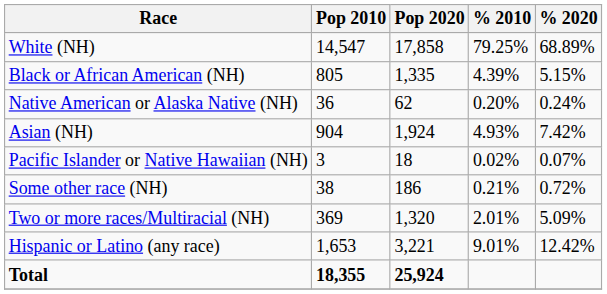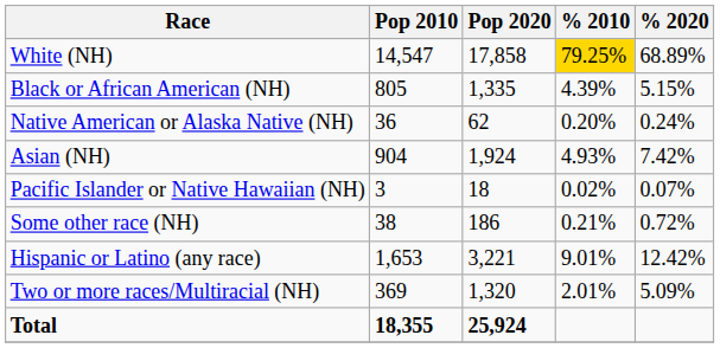 <table class="wikitable">
 <tr>
 <th>Race</th>
 <th>Pop 2010</th>
 <th>Pop 2020</th>
 <th>% 2010</th>
 <th>% 2020</th>
 </tr>
 <tr>
 <td><a href='#'>White</a> (NH)</td>
 <td>14,547</td>
 <td>17,858</td>
-<td>79.25%</td>
+<td style="background: gold;">79.25%</td>
 <td>68.89%</td>
 </tr>
 <tr>
 <td><a href='#'>Black or African American</a> (NH)</td>
 <td>805</td>
 <td>1,335</td>
 <td>4.39%</td>
 <td>5.15%</td>
 </tr>
 <tr>
 <td><a href='#'>Native American</a> or <a href='#'>Alaska Native</a> (NH)</td>
 <td>36</td>
 <td>62</td>
 <td>0.20%</td>
 <td>0.24%</td>
 </tr>
 <tr>
 <td><a href='#'>Asian</a> (NH)</td>
 <td>904</td>
 <td>1,924</td>
 <td>4.93%</td>
 <td>7.42%</td>
 </tr>
 <tr>
 <td><a href='#'>Pacific Islander</a> or <a href='#'>Native Hawaiian</a> (NH)</td>
 <td>3</td>
 <td>18</td>
 <td>0.02%</td>
 <td>0.07%</td>
 </tr>
 <tr>
 <td><a href='#'>Some other race</a> (NH)</td>
 <td>38</td>
 <td>186</td>
 <td>0.21%</td>
 <td>0.72%</td>
 </tr>
 <tr>
+<td><a href='#'>Hispanic or Latino</a> (any race)</td>
+<td>1,653</td>
+<td>3,221</td>
+<td>9.01%</td>
+<td>12.42%</td>
+</tr>
+<tr>
 <td><a href='#'>Two or more races/Multiracial</a> (NH)</td>
 <td>369</td>
 <td>1,320</td>
 <td>2.01%</td>
 <td>5.09%</td>
-</tr>
-<tr>
-<td><a href='#'>Hispanic or Latino</a> (any race)</td>
-<td>1,653</td>
-<td>3,221</td>
-<td>9.01%</td>
-<td>12.42%</td>
 </tr>
 <tr>
 <td><strong>Total</strong></td>
 <td><strong>18,355</strong></td>
 <td><strong>25,924</strong></td>
 <td></td>
 <td></td>
 </tr>
 <tr>
 </tr>
 </table>
